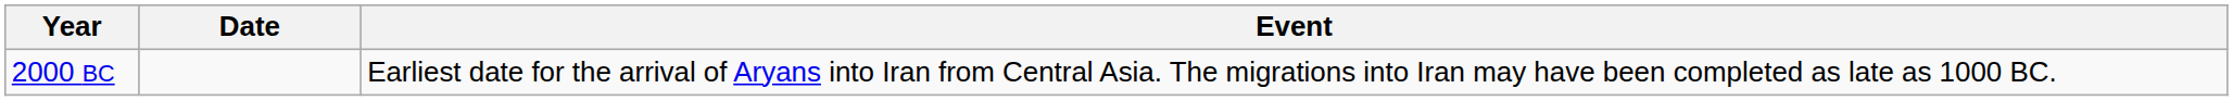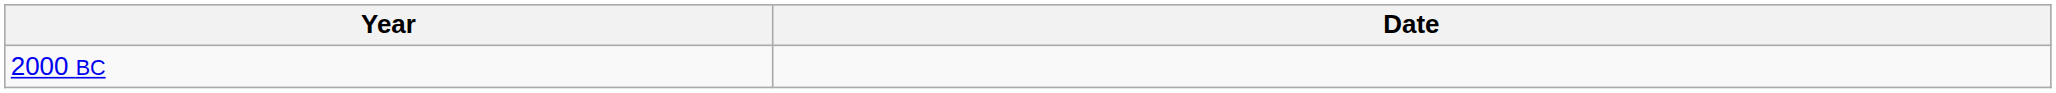 <table class="wikitable" width="100%">
 <tr>
 <th style="width:6%">Year</th>
 <th style="width:10%">Date</th>
-<th>Event</th>
 </tr>
 <tr>
 <td><a href='#'>2000 <small>BC</small></a></td>
 <td></td>
-<td>Earliest date for the arrival of <a href='#'>Aryans</a> into Iran from Central Asia. The migrations into Iran may have been completed as late as 1000 BC.</td>
 </tr>
 </table>
